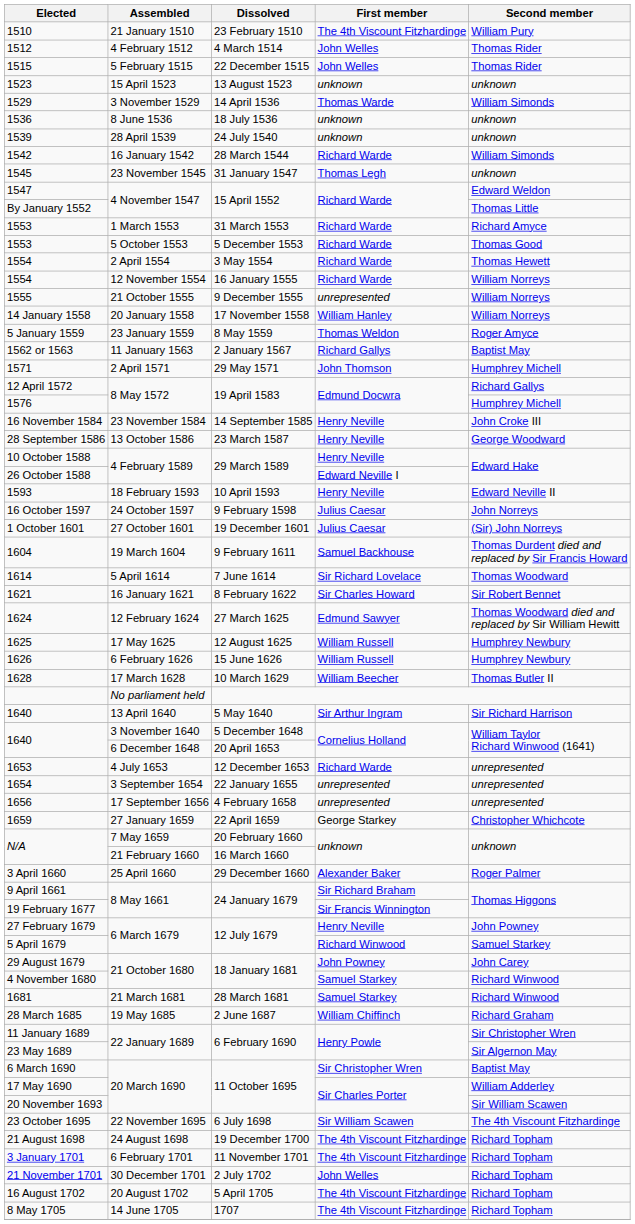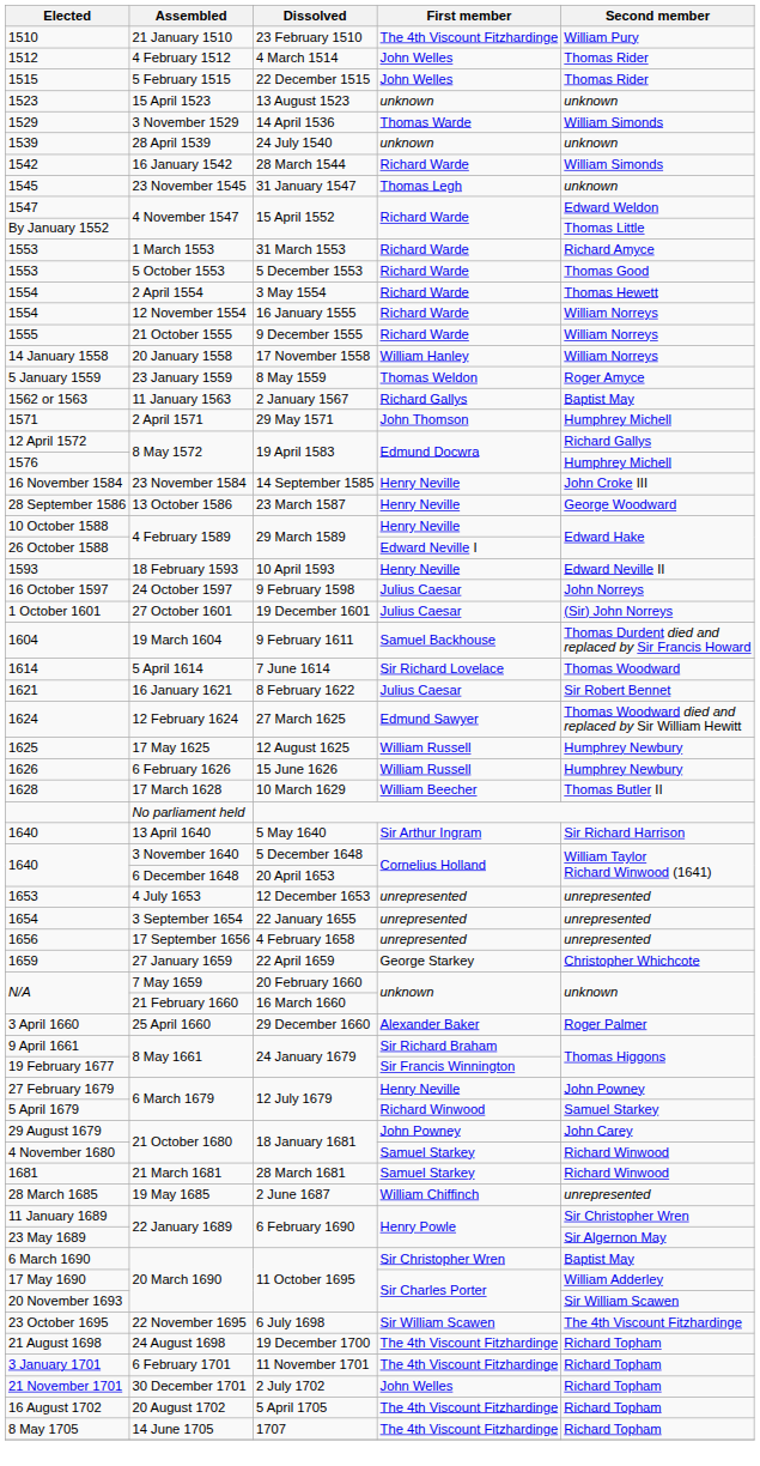 <table class="wikitable">
 <tr>
 <th>Elected</th>
 <th>Assembled</th>
 <th>Dissolved</th>
 <th>First member</th>
 <th>Second member</th>
 </tr>
 <tr>
 <td>1510</td>
 <td>21 January 1510</td>
 <td>23 February 1510</td>
 <td><a href='#'>The 4th Viscount Fitzhardinge</a></td>
 <td><a href='#'>William Pury</a></td>
 </tr>
 <tr>
 <td>1512</td>
 <td>4 February 1512</td>
 <td>4 March 1514</td>
 <td><a href='#'>John Welles</a></td>
 <td><a href='#'>Thomas Rider</a></td>
 </tr>
 <tr>
 <td>1515</td>
 <td>5 February 1515</td>
 <td>22 December 1515</td>
 <td><a href='#'>John Welles</a></td>
 <td><a href='#'>Thomas Rider</a></td>
 </tr>
 <tr>
 <td>1523</td>
 <td>15 April 1523</td>
 <td>13 August 1523</td>
 <td><em>unknown</em></td>
 <td><em>unknown</em></td>
 </tr>
 <tr>
 <td>1529</td>
 <td>3 November 1529</td>
 <td>14 April 1536</td>
 <td><a href='#'>Thomas Warde</a></td>
 <td><a href='#'>William Simonds</a></td>
-</tr>
-<tr>
-<td>1536</td>
-<td>8 June 1536</td>
-<td>18 July 1536</td>
-<td><em>unknown</em></td>
-<td><em>unknown</em></td>
 </tr>
 <tr>
 <td>1539</td>
 <td>28 April 1539</td>
 <td>24 July 1540</td>
 <td><em>unknown</em></td>
 <td><em>unknown</em></td>
 </tr>
 <tr>
 <td>1542</td>
 <td>16 January 1542</td>
 <td>28 March 1544</td>
 <td><a href='#'>Richard Warde</a></td>
 <td><a href='#'>William Simonds</a></td>
 </tr>
 <tr>
 <td>1545</td>
 <td>23 November 1545</td>
 <td>31 January 1547</td>
 <td><a href='#'>Thomas Legh</a></td>
 <td><em>unknown</em></td>
 </tr>
 <tr>
 <td>1547</td>
 <td rowspan="2">4 November 1547</td>
 <td rowspan="2">15 April 1552</td>
 <td rowspan="2"><a href='#'>Richard Warde</a></td>
 <td><a href='#'>Edward Weldon</a></td>
 </tr>
 <tr>
 <td>By January 1552</td>
 <td><a href='#'>Thomas Little</a></td>
 </tr>
 <tr>
 <td>1553</td>
 <td>1 March 1553</td>
 <td>31 March 1553</td>
 <td><a href='#'>Richard Warde</a></td>
 <td><a href='#'>Richard Amyce</a></td>
 </tr>
 <tr>
 <td>1553</td>
 <td>5 October 1553</td>
 <td>5 December 1553</td>
 <td><a href='#'>Richard Warde</a></td>
 <td><a href='#'>Thomas Good</a></td>
 </tr>
 <tr>
 <td>1554</td>
 <td>2 April 1554</td>
 <td>3 May 1554</td>
 <td><a href='#'>Richard Warde</a></td>
 <td><a href='#'>Thomas Hewett</a></td>
 </tr>
 <tr>
 <td>1554</td>
 <td>12 November 1554</td>
 <td>16 January 1555</td>
 <td><a href='#'>Richard Warde</a></td>
 <td><a href='#'>William Norreys</a></td>
 </tr>
 <tr>
 <td>1555</td>
 <td>21 October 1555</td>
 <td>9 December 1555</td>
-<td><em>unrepresented</em></td>
+<td><a href='#'>Richard Warde</a></td>
 <td><a href='#'>William Norreys</a></td>
 </tr>
 <tr>
 <td>14 January 1558</td>
 <td>20 January 1558</td>
 <td>17 November 1558</td>
 <td><a href='#'>William Hanley</a></td>
 <td><a href='#'>William Norreys</a></td>
 </tr>
 <tr>
 <td>5 January 1559</td>
 <td>23 January 1559</td>
 <td>8 May 1559</td>
 <td><a href='#'>Thomas Weldon</a></td>
 <td><a href='#'>Roger Amyce</a></td>
 </tr>
 <tr>
 <td>1562 or 1563</td>
 <td>11 January 1563</td>
 <td>2 January 1567</td>
 <td><a href='#'>Richard Gallys</a></td>
 <td><a href='#'>Baptist May</a></td>
 </tr>
 <tr>
 <td>1571</td>
 <td>2 April 1571</td>
 <td>29 May 1571</td>
 <td><a href='#'>John Thomson</a></td>
 <td><a href='#'>Humphrey Michell</a></td>
 </tr>
 <tr>
 <td>12 April 1572</td>
 <td rowspan="2">8 May 1572</td>
 <td rowspan="2">19 April 1583</td>
 <td rowspan="2"><a href='#'>Edmund Docwra</a></td>
 <td><a href='#'>Richard Gallys</a></td>
 </tr>
 <tr>
 <td>1576</td>
 <td><a href='#'>Humphrey Michell</a></td>
 </tr>
 <tr>
 <td>16 November 1584</td>
 <td>23 November 1584</td>
 <td>14 September 1585</td>
 <td><a href='#'>Henry Neville</a></td>
 <td><a href='#'>John Croke</a> III</td>
 </tr>
 <tr>
 <td>28 September 1586</td>
 <td>13 October 1586</td>
 <td>23 March 1587</td>
 <td><a href='#'>Henry Neville</a></td>
 <td><a href='#'>George Woodward</a></td>
 </tr>
 <tr>
 <td>10 October 1588</td>
 <td rowspan="2">4 February 1589</td>
 <td rowspan="2">29 March 1589</td>
 <td><a href='#'>Henry Neville</a></td>
 <td rowspan="2"><a href='#'>Edward Hake</a></td>
 </tr>
 <tr>
 <td>26 October 1588</td>
 <td><a href='#'>Edward Neville</a> I</td>
 </tr>
 <tr>
 <td>1593</td>
 <td>18 February 1593</td>
 <td>10 April 1593</td>
 <td><a href='#'>Henry Neville</a></td>
 <td><a href='#'>Edward Neville</a> II</td>
 </tr>
 <tr>
 <td>16 October 1597</td>
 <td>24 October 1597</td>
 <td>9 February 1598</td>
 <td><a href='#'>Julius Caesar</a></td>
 <td><a href='#'>John Norreys</a></td>
 </tr>
 <tr>
 <td>1 October 1601</td>
 <td>27 October 1601</td>
 <td>19 December 1601</td>
 <td><a href='#'>Julius Caesar</a></td>
 <td><a href='#'>(Sir) John Norreys</a></td>
 </tr>
 <tr>
 <td>1604</td>
 <td>19 March 1604</td>
 <td>9 February 1611</td>
 <td><a href='#'>Samuel Backhouse</a></td>
 <td><a href='#'>Thomas Durdent</a> <em>died and <br> replaced by</em> <a href='#'>Sir Francis Howard</a></td>
 </tr>
 <tr>
 <td>1614</td>
 <td>5 April 1614</td>
 <td>7 June 1614</td>
 <td><a href='#'>Sir Richard Lovelace</a></td>
 <td><a href='#'>Thomas Woodward</a></td>
 </tr>
 <tr>
 <td>1621</td>
 <td>16 January 1621</td>
 <td>8 February 1622</td>
-<td><a href='#'>Sir Charles Howard</a></td>
+<td><a href='#'>Julius Caesar</a></td>
 <td><a href='#'>Sir Robert Bennet</a></td>
 </tr>
 <tr>
 <td>1624</td>
 <td>12 February 1624</td>
 <td>27 March 1625</td>
 <td><a href='#'>Edmund Sawyer</a></td>
 <td><a href='#'>Thomas Woodward</a> <em>died and <br> replaced by</em> Sir William Hewitt</td>
 </tr>
 <tr>
 <td>1625</td>
 <td>17 May 1625</td>
 <td>12 August 1625</td>
 <td><a href='#'>William Russell</a></td>
 <td><a href='#'>Humphrey Newbury</a></td>
 </tr>
 <tr>
 <td>1626</td>
 <td>6 February 1626</td>
 <td>15 June 1626</td>
 <td><a href='#'>William Russell</a></td>
 <td><a href='#'>Humphrey Newbury</a></td>
 </tr>
 <tr>
 <td>1628</td>
 <td>17 March 1628</td>
 <td>10 March 1629</td>
 <td><a href='#'>William Beecher</a></td>
 <td><a href='#'>Thomas Butler</a> II</td>
 </tr>
 <tr>
 <td></td>
 <td><em>No parliament held</em></td>
 </tr>
 <tr>
 <td>1640</td>
 <td>13 April 1640</td>
 <td>5 May 1640</td>
 <td><a href='#'>Sir Arthur Ingram</a></td>
 <td><a href='#'>Sir Richard Harrison</a></td>
 </tr>
 <tr>
 <td rowspan="2">1640</td>
 <td>3 November 1640</td>
 <td>5 December 1648</td>
 <td rowspan="2"><a href='#'>Cornelius Holland</a></td>
 <td rowspan="2"><a href='#'>William Taylor</a> <br> <a href='#'>Richard Winwood</a> (1641)</td>
 </tr>
 <tr>
 <td>6 December 1648</td>
 <td>20 April 1653</td>
 </tr>
 <tr>
 <td>1653</td>
 <td>4 July 1653</td>
 <td>12 December 1653</td>
-<td><a href='#'>Richard Warde</a></td>
+<td><em>unrepresented</em></td>
 <td><em>unrepresented</em></td>
 </tr>
 <tr>
 <td>1654</td>
 <td>3 September 1654</td>
 <td>22 January 1655</td>
 <td><em>unrepresented</em></td>
 <td><em>unrepresented</em></td>
 </tr>
 <tr>
 <td>1656</td>
 <td>17 September 1656</td>
 <td>4 February 1658</td>
 <td><em>unrepresented</em></td>
 <td><em>unrepresented</em></td>
 </tr>
 <tr>
 <td>1659</td>
 <td>27 January 1659</td>
 <td>22 April 1659</td>
 <td>George Starkey</td>
 <td><a href='#'>Christopher Whichcote</a></td>
 </tr>
 <tr>
 <td rowspan="2"><em>N/A</em></td>
 <td>7 May 1659</td>
 <td>20 February 1660</td>
 <td rowspan="2"><em>unknown</em></td>
 <td rowspan="2"><em>unknown</em></td>
 </tr>
 <tr>
 <td>21 February 1660</td>
 <td>16 March 1660</td>
 </tr>
 <tr>
 <td>3 April 1660</td>
 <td>25 April 1660</td>
 <td>29 December 1660</td>
 <td><a href='#'>Alexander Baker</a></td>
 <td><a href='#'>Roger Palmer</a></td>
 </tr>
 <tr>
 <td>9 April 1661</td>
 <td rowspan="2">8 May 1661</td>
 <td rowspan="2">24 January 1679</td>
 <td><a href='#'>Sir Richard Braham</a></td>
 <td rowspan="2"><a href='#'>Thomas Higgons</a></td>
 </tr>
 <tr>
 <td>19 February 1677</td>
 <td><a href='#'>Sir Francis Winnington</a></td>
 </tr>
 <tr>
 <td>27 February 1679</td>
 <td rowspan="2">6 March 1679</td>
 <td rowspan="2">12 July 1679</td>
 <td><a href='#'>Henry Neville</a></td>
 <td><a href='#'>John Powney</a></td>
 </tr>
 <tr>
 <td>5 April 1679</td>
 <td><a href='#'>Richard Winwood</a></td>
 <td><a href='#'>Samuel Starkey</a></td>
 </tr>
 <tr>
 <td>29 August 1679</td>
 <td rowspan="2">21 October 1680</td>
 <td rowspan="2">18 January 1681</td>
 <td><a href='#'>John Powney</a></td>
 <td><a href='#'>John Carey</a></td>
 </tr>
 <tr>
 <td>4 November 1680</td>
 <td><a href='#'>Samuel Starkey</a></td>
 <td><a href='#'>Richard Winwood</a></td>
 </tr>
 <tr>
 <td>1681</td>
 <td>21 March 1681</td>
 <td>28 March 1681</td>
 <td><a href='#'>Samuel Starkey</a></td>
 <td><a href='#'>Richard Winwood</a></td>
 </tr>
 <tr>
 <td>28 March 1685</td>
 <td>19 May 1685</td>
 <td>2 June 1687</td>
 <td><a href='#'>William Chiffinch</a></td>
-<td><a href='#'>Richard Graham</a></td>
+<td><em>unrepresented</em></td>
 </tr>
 <tr>
 <td>11 January 1689</td>
 <td rowspan="2">22 January 1689</td>
 <td rowspan="2">6 February 1690</td>
 <td rowspan="2"><a href='#'>Henry Powle</a></td>
 <td><a href='#'>Sir Christopher Wren</a></td>
 </tr>
 <tr>
 <td>23 May 1689</td>
 <td><a href='#'>Sir Algernon May</a></td>
 </tr>
 <tr>
 <td>6 March 1690</td>
 <td rowspan="3">20 March 1690</td>
 <td rowspan="3">11 October 1695</td>
 <td><a href='#'>Sir Christopher Wren</a></td>
 <td><a href='#'>Baptist May</a></td>
 </tr>
 <tr>
 <td>17 May 1690</td>
 <td rowspan="2"><a href='#'>Sir Charles Porter</a></td>
 <td><a href='#'>William Adderley</a></td>
 </tr>
 <tr>
 <td>20 November 1693</td>
 <td><a href='#'>Sir William Scawen</a></td>
 </tr>
 <tr>
 <td>23 October 1695</td>
 <td>22 November 1695</td>
 <td>6 July 1698</td>
 <td><a href='#'>Sir William Scawen</a></td>
 <td><a href='#'>The 4th Viscount Fitzhardinge</a></td>
 </tr>
 <tr>
 <td>21 August 1698</td>
 <td>24 August 1698</td>
 <td>19 December 1700</td>
 <td><a href='#'>The 4th Viscount Fitzhardinge</a></td>
 <td><a href='#'>Richard Topham</a></td>
 </tr>
 <tr>
 <td><a href='#'>3 January 1701</a></td>
 <td>6 February 1701</td>
 <td>11 November 1701</td>
 <td><a href='#'>The 4th Viscount Fitzhardinge</a></td>
 <td><a href='#'>Richard Topham</a></td>
 </tr>
 <tr>
 <td><a href='#'>21 November 1701</a></td>
 <td>30 December 1701</td>
 <td>2 July 1702</td>
 <td><a href='#'>John Welles</a></td>
 <td><a href='#'>Richard Topham</a></td>
 </tr>
 <tr>
 <td>16 August 1702</td>
 <td>20 August 1702</td>
 <td>5 April 1705</td>
 <td><a href='#'>The 4th Viscount Fitzhardinge</a></td>
 <td><a href='#'>Richard Topham</a></td>
 </tr>
 <tr>
 <td>8 May 1705</td>
 <td>14 June 1705</td>
 <td>1707</td>
 <td><a href='#'>The 4th Viscount Fitzhardinge</a></td>
 <td><a href='#'>Richard Topham</a></td>
 </tr>
 <tr>
 </tr>
 </table>
